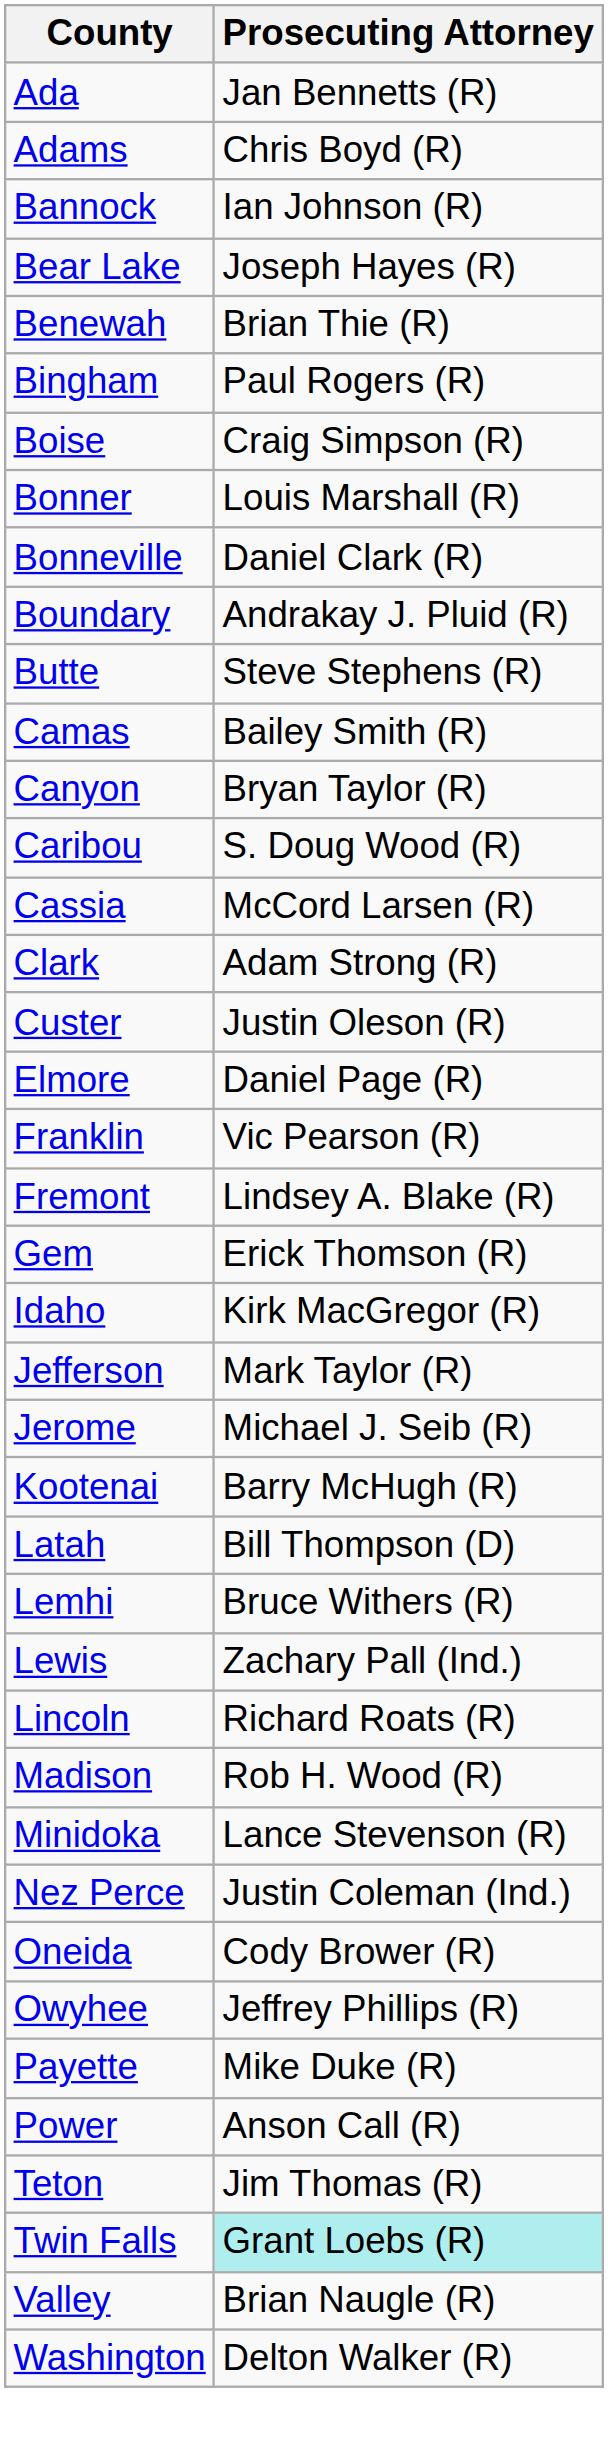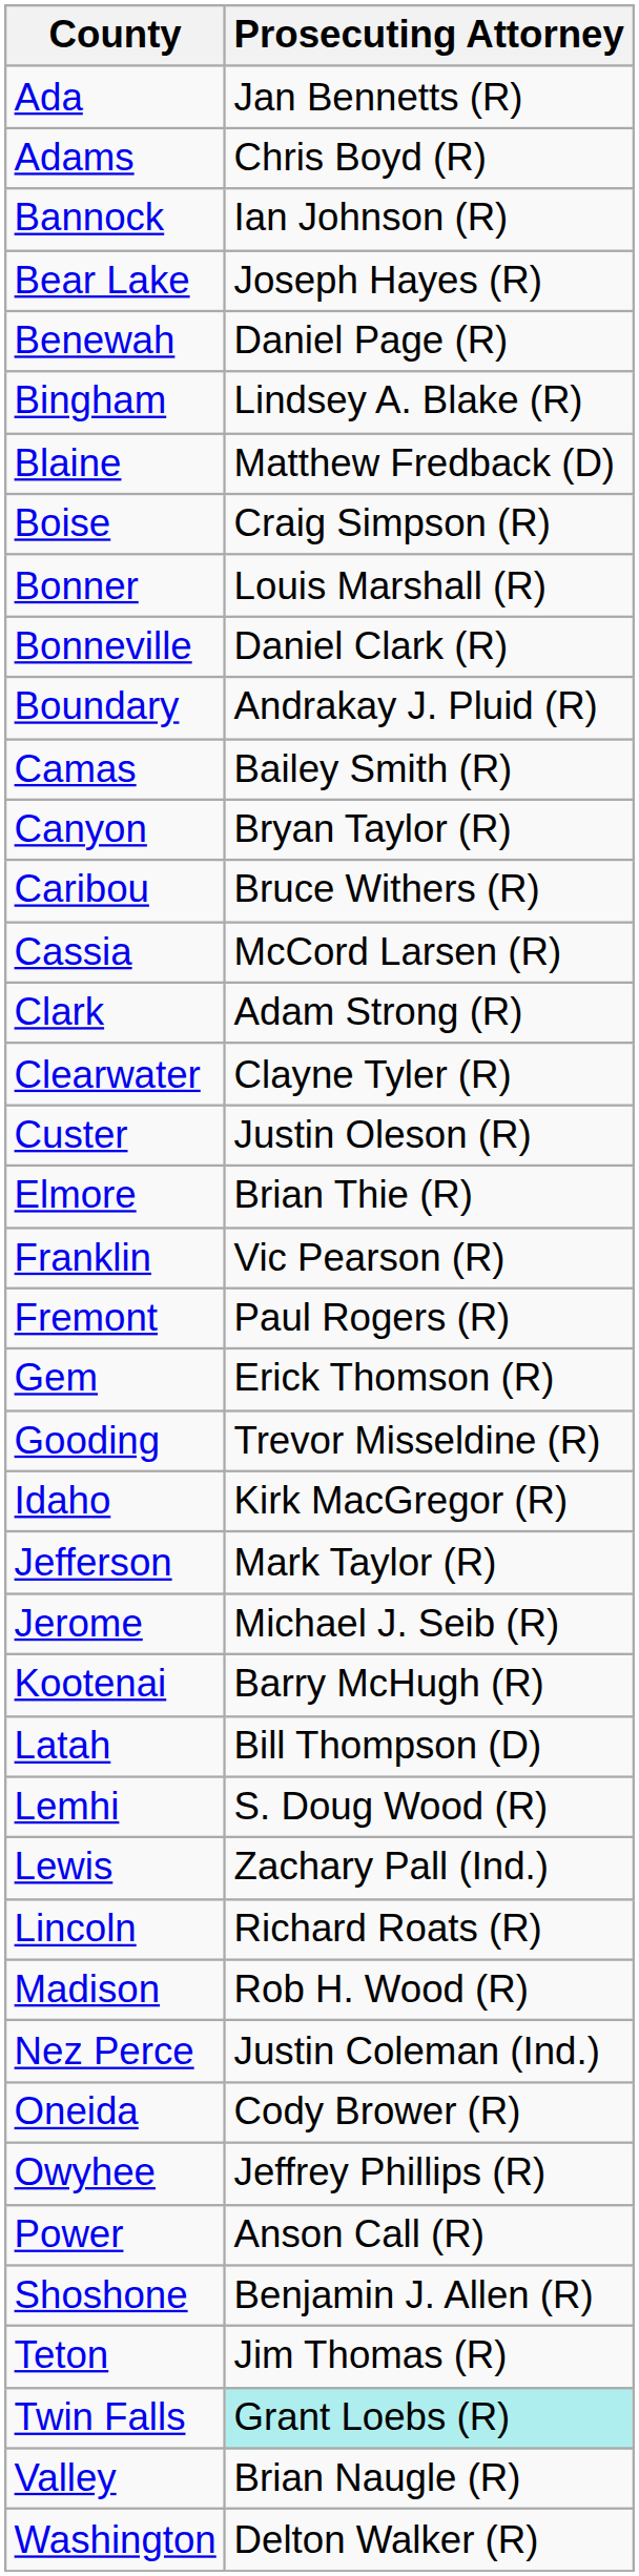 <table class="wikitable">
 <tr>
 <th>County</th>
 <th>Prosecuting Attorney</th>
 </tr>
 <tr>
 <td><a href='#'>Ada</a></td>
 <td>Jan Bennetts (R)</td>
 </tr>
 <tr>
 <td><a href='#'>Adams</a></td>
 <td>Chris Boyd (R)</td>
 </tr>
 <tr>
 <td><a href='#'>Bannock</a></td>
 <td>Ian Johnson (R)</td>
 </tr>
 <tr>
 <td><a href='#'>Bear Lake</a></td>
 <td>Joseph Hayes (R)</td>
 </tr>
 <tr>
 <td><a href='#'>Benewah</a></td>
-<td>Brian Thie (R)</td>
+<td>Daniel Page (R)</td>
 </tr>
 <tr>
 <td><a href='#'>Bingham</a></td>
-<td>Paul Rogers (R)</td>
+<td>Lindsey A. Blake (R)</td>
+</tr>
+<tr>
+<td><a href='#'>Blaine</a></td>
+<td>Matthew Fredback (D)</td>
 </tr>
 <tr>
 <td><a href='#'>Boise</a></td>
 <td>Craig Simpson (R)</td>
 </tr>
 <tr>
 <td><a href='#'>Bonner</a></td>
 <td>Louis Marshall (R)</td>
 </tr>
 <tr>
 <td><a href='#'>Bonneville</a></td>
 <td>Daniel Clark (R)</td>
 </tr>
 <tr>
 <td><a href='#'>Boundary</a></td>
 <td>Andrakay J. Pluid (R)</td>
 </tr>
 <tr>
-<td><a href='#'>Butte</a></td>
-<td>Steve Stephens (R)</td>
-</tr>
-<tr>
 <td><a href='#'>Camas</a></td>
 <td>Bailey Smith (R)</td>
 </tr>
 <tr>
 <td><a href='#'>Canyon</a></td>
 <td>Bryan Taylor (R)</td>
 </tr>
 <tr>
 <td><a href='#'>Caribou</a></td>
-<td>S. Doug Wood (R)</td>
+<td>Bruce Withers (R)</td>
 </tr>
 <tr>
 <td><a href='#'>Cassia</a></td>
 <td>McCord Larsen (R)</td>
 </tr>
 <tr>
 <td><a href='#'>Clark</a></td>
 <td>Adam Strong (R)</td>
 </tr>
 <tr>
+<td><a href='#'>Clearwater</a></td>
+<td>Clayne Tyler (R)</td>
+</tr>
+<tr>
 <td><a href='#'>Custer</a></td>
 <td>Justin Oleson (R)</td>
 </tr>
 <tr>
 <td><a href='#'>Elmore</a></td>
-<td>Daniel Page (R)</td>
+<td>Brian Thie (R)</td>
 </tr>
 <tr>
 <td><a href='#'>Franklin</a></td>
 <td>Vic Pearson (R)</td>
 </tr>
 <tr>
 <td><a href='#'>Fremont</a></td>
-<td>Lindsey A. Blake (R)</td>
+<td>Paul Rogers (R)</td>
 </tr>
 <tr>
 <td><a href='#'>Gem</a></td>
 <td>Erick Thomson (R)</td>
+</tr>
+<tr>
+<td><a href='#'>Gooding</a></td>
+<td>Trevor Misseldine (R)</td>
 </tr>
 <tr>
 <td><a href='#'>Idaho</a></td>
 <td>Kirk MacGregor (R)</td>
 </tr>
 <tr>
 <td><a href='#'>Jefferson</a></td>
 <td>Mark Taylor (R)</td>
 </tr>
 <tr>
 <td><a href='#'>Jerome</a></td>
 <td>Michael J. Seib (R)</td>
 </tr>
 <tr>
 <td><a href='#'>Kootenai</a></td>
 <td>Barry McHugh (R)</td>
 </tr>
 <tr>
 <td><a href='#'>Latah</a></td>
 <td>Bill Thompson (D)</td>
 </tr>
 <tr>
 <td><a href='#'>Lemhi</a></td>
-<td>Bruce Withers (R)</td>
+<td>S. Doug Wood (R)</td>
 </tr>
 <tr>
 <td><a href='#'>Lewis</a></td>
 <td>Zachary Pall (Ind.)</td>
 </tr>
 <tr>
 <td><a href='#'>Lincoln</a></td>
 <td>Richard Roats (R)</td>
 </tr>
 <tr>
 <td><a href='#'>Madison</a></td>
 <td>Rob H. Wood (R)</td>
 </tr>
 <tr>
-<td><a href='#'>Minidoka</a></td>
-<td>Lance Stevenson (R)</td>
-</tr>
-<tr>
 <td><a href='#'>Nez Perce</a></td>
 <td>Justin Coleman (Ind.)</td>
 </tr>
 <tr>
 <td><a href='#'>Oneida</a></td>
 <td>Cody Brower (R)</td>
 </tr>
 <tr>
 <td><a href='#'>Owyhee</a></td>
 <td>Jeffrey Phillips (R)</td>
 </tr>
 <tr>
-<td><a href='#'>Payette</a></td>
-<td>Mike Duke (R)</td>
+<td><a href='#'>Power</a></td>
+<td>Anson Call (R)</td>
 </tr>
 <tr>
-<td><a href='#'>Power</a></td>
-<td>Anson Call (R)</td>
+<td><a href='#'>Shoshone</a></td>
+<td>Benjamin J. Allen (R)</td>
 </tr>
 <tr>
 <td><a href='#'>Teton</a></td>
 <td>Jim Thomas (R)</td>
 </tr>
 <tr>
 <td><a href='#'>Twin Falls</a></td>
 <td style="background: paleturquoise;">Grant Loebs (R)</td>
 </tr>
 <tr>
 <td><a href='#'>Valley</a></td>
 <td>Brian Naugle (R)</td>
 </tr>
 <tr>
 <td><a href='#'>Washington</a></td>
 <td>Delton Walker (R)</td>
 </tr>
 </table>
